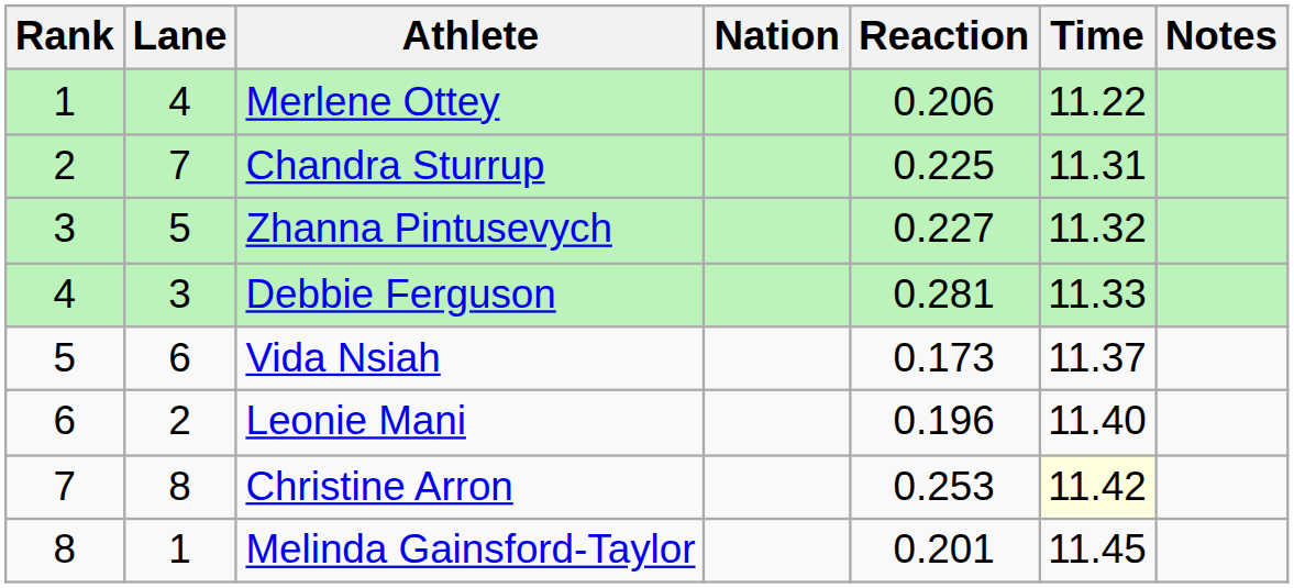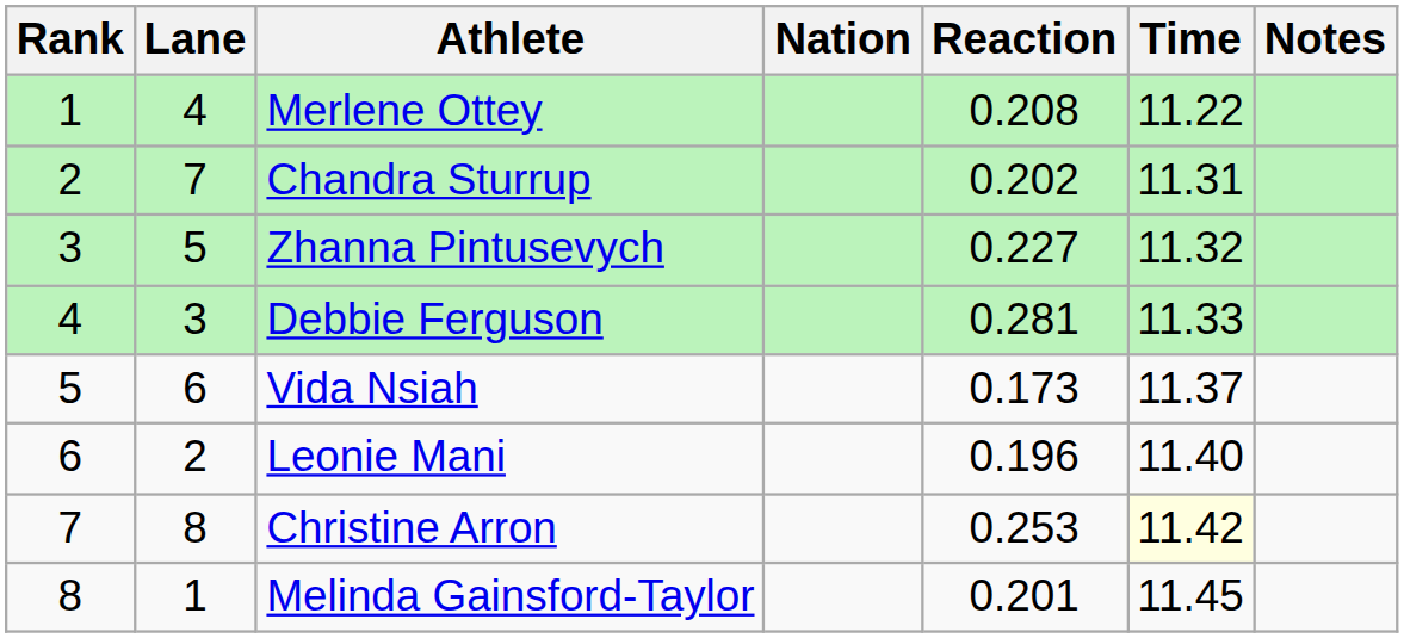 <table class="wikitable sortable" style="text-align:center">
 <tr>
 <th>Rank</th>
 <th>Lane</th>
 <th>Athlete</th>
 <th>Nation</th>
 <th>Reaction</th>
 <th>Time</th>
 <th>Notes</th>
 </tr>
 <tr bgcolor = "bbf3bb">
 <td align="center">1</td>
 <td align="center">4</td>
 <td align="left"><a href='#'>Merlene Ottey</a></td>
 <td align="left"></td>
-<td align="center">0.206</td>
+<td align="center">0.208</td>
 <td align="center">11.22</td>
 <td align="center"></td>
 </tr>
 <tr bgcolor = "bbf3bb">
 <td align="center">2</td>
 <td align="center">7</td>
 <td align="left"><a href='#'>Chandra Sturrup</a></td>
 <td align="left"></td>
-<td align="center">0.225</td>
+<td align="center">0.202</td>
 <td align="center">11.31</td>
 <td align="center"></td>
 </tr>
 <tr bgcolor = "bbf3bb">
 <td align="center">3</td>
 <td align="center">5</td>
 <td align="left"><a href='#'>Zhanna Pintusevych</a></td>
 <td align="left"></td>
 <td align="center">0.227</td>
 <td align="center">11.32</td>
 <td align="center"></td>
 </tr>
 <tr bgcolor = "bbf3bb">
 <td align="center">4</td>
 <td align="center">3</td>
 <td align="left"><a href='#'>Debbie Ferguson</a></td>
 <td align="left"></td>
 <td align="center">0.281</td>
 <td align="center">11.33</td>
 <td align="center"></td>
 </tr>
 <tr>
 <td align="center">5</td>
 <td align="center">6</td>
 <td align="left"><a href='#'>Vida Nsiah</a></td>
 <td align="left"></td>
 <td align="center">0.173</td>
 <td align="center">11.37</td>
 <td align="center"></td>
 </tr>
 <tr>
 <td align="center">6</td>
 <td align="center">2</td>
 <td align="left"><a href='#'>Leonie Mani</a></td>
 <td align="left"></td>
 <td align="center">0.196</td>
 <td align="center">11.40</td>
 <td align="center"></td>
 </tr>
 <tr>
 <td align="center">7</td>
 <td align="center">8</td>
 <td align="left"><a href='#'>Christine Arron</a></td>
 <td align="left"></td>
 <td align="center">0.253</td>
 <td align="center" style="background: lightyellow;">11.42</td>
 <td align="center"></td>
 </tr>
 <tr>
 <td align="center">8</td>
 <td align="center">1</td>
 <td align="left"><a href='#'>Melinda Gainsford-Taylor</a></td>
 <td align="left"></td>
 <td align="center">0.201</td>
 <td align="center">11.45</td>
 <td align="center"></td>
 </tr>
 </table>
